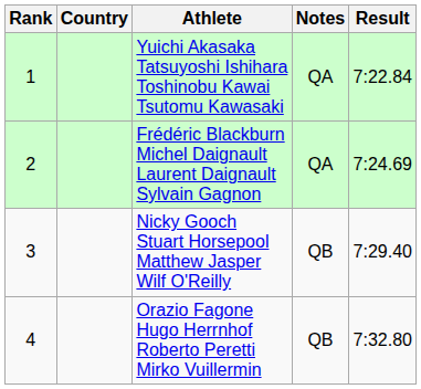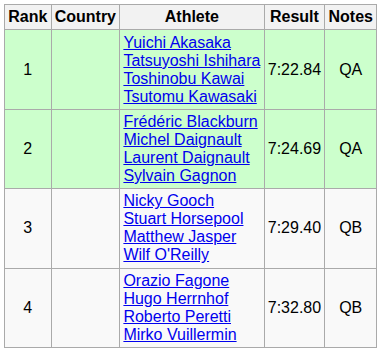 <table class="wikitable" style="text-align:center">
 <tr>
 <th>Rank</th>
 <th>Country</th>
 <th>Athlete</th>
+<th>Result</th>
 <th>Notes</th>
-<th>Result</th>
 </tr>
 <tr bgcolor=ccffcc>
 <td>1</td>
 <td align=left></td>
 <td align=left><a href='#'>Yuichi Akasaka</a> <br> <a href='#'>Tatsuyoshi Ishihara</a> <br> <a href='#'>Toshinobu Kawai</a> <br> <a href='#'>Tsutomu Kawasaki</a></td>
+<td>7:22.84</td>
 <td>QA</td>
-<td>7:22.84</td>
 </tr>
 <tr bgcolor=ccffcc>
 <td>2</td>
 <td align=left></td>
 <td align=left><a href='#'>Frédéric Blackburn</a> <br> <a href='#'>Michel Daignault</a> <br> <a href='#'>Laurent Daignault</a> <br> <a href='#'>Sylvain Gagnon</a></td>
+<td>7:24.69</td>
 <td>QA</td>
-<td>7:24.69</td>
 </tr>
 <tr>
 <td>3</td>
 <td align=left></td>
 <td align=left><a href='#'>Nicky Gooch</a> <br> <a href='#'>Stuart Horsepool</a> <br> <a href='#'>Matthew Jasper</a> <br> <a href='#'>Wilf O'Reilly</a></td>
+<td>7:29.40</td>
 <td>QB</td>
-<td>7:29.40</td>
 </tr>
 <tr>
 <td>4</td>
 <td align=left></td>
 <td align=left><a href='#'>Orazio Fagone</a> <br> <a href='#'>Hugo Herrnhof</a> <br> <a href='#'>Roberto Peretti</a> <br> <a href='#'>Mirko Vuillermin</a></td>
+<td>7:32.80</td>
 <td>QB</td>
-<td>7:32.80</td>
 </tr>
 </table>
